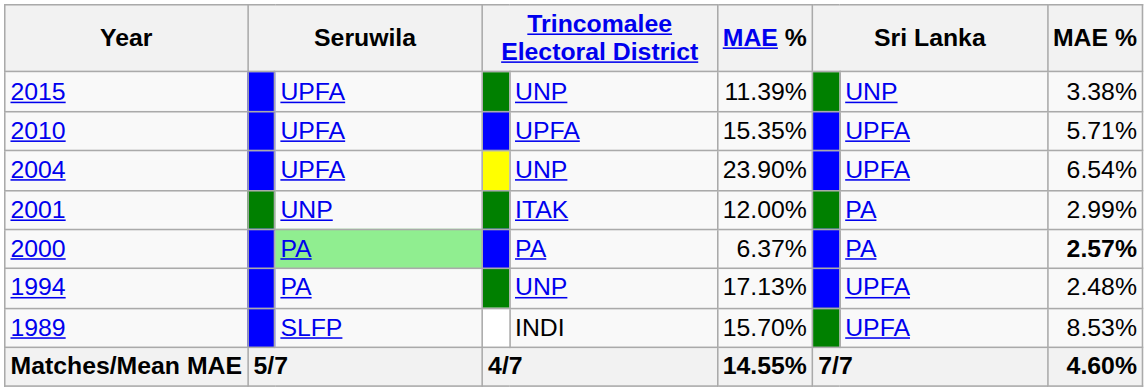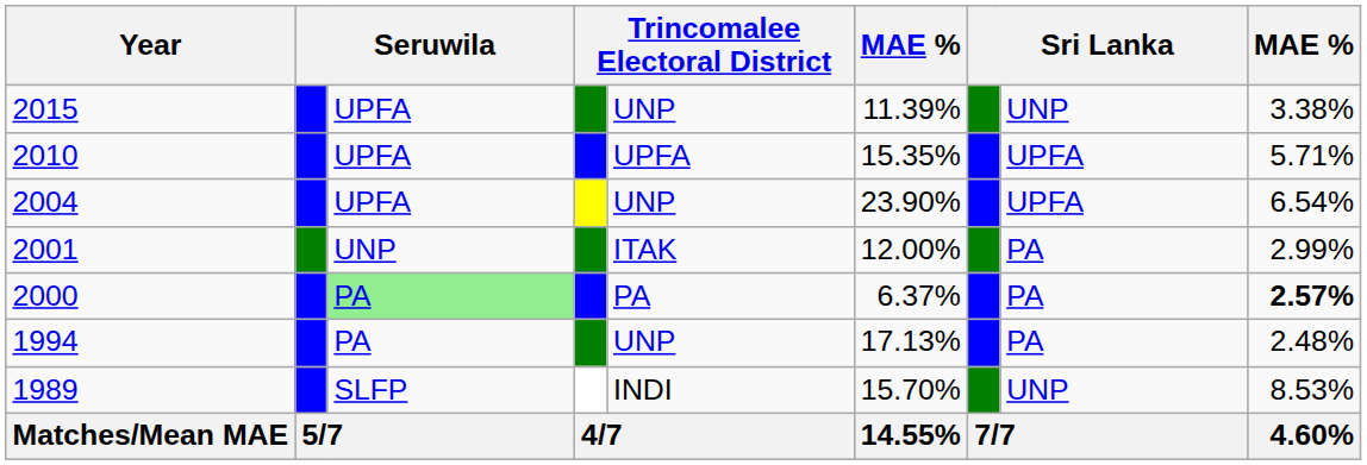 <table class="wikitable">
 <tr>
 <th>Year</th>
 <th colspan="2" width="144px">Seruwila</th>
 <th colspan="2" width="144px"><a href='#'>Trincomalee Electoral District</a></th>
 <th><a href='#'>MAE</a> %</th>
 <th colspan="2" width="144px">Sri Lanka</th>
 <th>MAE %</th>
 </tr>
 <tr>
 <td><a href='#'>2015</a></td>
 <td style="background-color:blue;" width="10px"></td>
 <td style="text-align:left;"><a href='#'>UPFA</a></td>
 <td style="background-color:green;" width="10px"></td>
 <td style="text-align:left;"><a href='#'>UNP</a></td>
 <td style="text-align:right;">11.39%</td>
 <td style="background-color:green;" width="10px"></td>
 <td style="text-align:left;"><a href='#'>UNP</a></td>
 <td style="text-align:right;">3.38%</td>
 </tr>
 <tr>
 <td><a href='#'>2010</a></td>
 <td style="background-color:blue;" width="10px"></td>
 <td style="text-align:left;"><a href='#'>UPFA</a></td>
 <td style="background-color:blue;" width="10px"></td>
 <td style="text-align:left;"><a href='#'>UPFA</a></td>
 <td style="text-align:right;">15.35%</td>
 <td style="background-color:blue;" width="10px"></td>
 <td style="text-align:left;"><a href='#'>UPFA</a></td>
 <td style="text-align:right;">5.71%</td>
 </tr>
 <tr>
 <td><a href='#'>2004</a></td>
 <td style="background-color:blue;" width="10px"></td>
 <td style="text-align:left;"><a href='#'>UPFA</a></td>
 <td style="background-color:yellow;" width="10px"></td>
 <td style="text-align:left;"><a href='#'>UNP</a></td>
 <td style="text-align:right;">23.90%</td>
 <td style="background-color:blue;" width="10px"></td>
 <td style="text-align:left;"><a href='#'>UPFA</a></td>
 <td style="text-align:right;">6.54%</td>
 </tr>
 <tr>
 <td><a href='#'>2001</a></td>
 <td style="background-color:green;" width="10px"></td>
 <td style="text-align:left;"><a href='#'>UNP</a></td>
 <td style="background-color:green;" width="10px"></td>
 <td style="text-align:left;"><a href='#'>ITAK</a></td>
 <td style="text-align:right;">12.00%</td>
 <td style="background-color:green;" width="10px"></td>
 <td style="text-align:left;"><a href='#'>PA</a></td>
 <td style="text-align:right;">2.99%</td>
 </tr>
 <tr>
 <td><a href='#'>2000</a></td>
 <td style="background-color:blue;" width="10px"></td>
 <td style="background: lightgreen; text-align:left;"><a href='#'>PA</a></td>
 <td style="background-color:blue;" width="10px"></td>
 <td style="text-align:left;"><a href='#'>PA</a></td>
 <td style="text-align:right;">6.37%</td>
 <td style="background-color:blue;" width="10px"></td>
 <td style="text-align:left;"><a href='#'>PA</a></td>
 <td style="text-align:right;"><strong>2.57%</strong></td>
 </tr>
 <tr>
 <td><a href='#'>1994</a></td>
 <td style="background-color:blue;" width="10px"></td>
 <td style="text-align:left;"><a href='#'>PA</a></td>
 <td style="background-color:green;" width="10px"></td>
 <td style="text-align:left;"><a href='#'>UNP</a></td>
 <td style="text-align:right;">17.13%</td>
 <td style="background-color:blue;" width="10px"></td>
-<td style="text-align:left;"><a href='#'>UPFA</a></td>
+<td style="text-align:left;"><a href='#'>PA</a></td>
 <td style="text-align:right;">2.48%</td>
 </tr>
 <tr>
 <td><a href='#'>1989</a></td>
 <td style="background-color:blue;" width="10px"></td>
 <td style="text-align:left;"><a href='#'>SLFP</a></td>
 <td style="background-color:white;" width="10px"></td>
 <td style="text-align:left;">INDI</td>
 <td style="text-align:right;">15.70%</td>
 <td style="background-color:green;" width="10px"></td>
-<td style="text-align:left;"><a href='#'>UPFA</a></td>
+<td style="text-align:left;"><a href='#'>UNP</a></td>
 <td style="text-align:right;">8.53%</td>
 </tr>
 <tr>
 <th>Matches/Mean MAE</th>
 <th style="text-align:left;"colspan="2" width="144px">5/7</th>
 <th style="text-align:left;"colspan="2" width="144px">4/7</th>
 <th style="text-align:right;">14.55%</th>
 <th style="text-align:left;"colspan="2" width="144px">7/7</th>
 <th style="text-align:right;">4.60%</th>
 </tr>
 </table>
